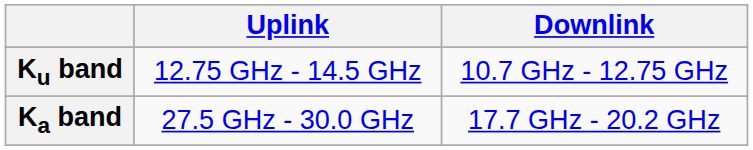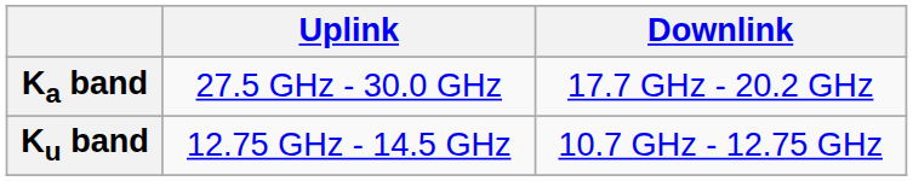 <table class="wikitable" border="1" width="440" style="margin: 1em auto 1em auto">
 <tr>
 <th></th>
 <th align="center"><a href='#'>Uplink</a></th>
 <th align="center"><a href='#'>Downlink</a></th>
 </tr>
 <tr>
+<th align="left">K<sub>a</sub> band</th>
+<td align="center"><a href='#'>27.5 GHz - 30.0 GHz</a></td>
+<td align="center"><a href='#'>17.7 GHz - 20.2 GHz</a></td>
+</tr>
+<tr>
 <th align="left">K<sub>u</sub> band</th>
 <td align="center"><a href='#'>12.75 GHz - 14.5 GHz</a></td>
 <td align="center"><a href='#'>10.7 GHz - 12.75 GHz</a></td>
 </tr>
-<tr>
-<th align="left">K<sub>a</sub> band</th>
-<td align="center"><a href='#'>27.5 GHz - 30.0 GHz</a></td>
-<td align="center"><a href='#'>17.7 GHz - 20.2 GHz</a></td>
-</tr>
 </table>
